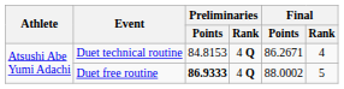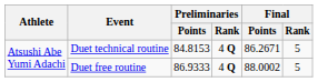 <table class=wikitable style="font-size:90%">
 <tr>
 <th rowspan="2">Athlete</th>
 <th rowspan="2">Event</th>
 <th colspan="2">Preliminaries</th>
 <th colspan="2">Final</th>
 </tr>
 <tr style="font-size:95%">
 <th>Points</th>
 <th>Rank</th>
 <th>Points</th>
 <th>Rank</th>
 </tr>
 <tr align=center>
 <td align=left rowspan=2><a href='#'>Atsushi Abe</a><br><a href='#'>Yumi Adachi</a></td>
 <td align=left><a href='#'>Duet technical routine</a></td>
 <td>84.8153</td>
 <td>4 <strong>Q</strong></td>
 <td>86.2671</td>
-<td>4</td>
+<td>5</td>
 </tr>
 <tr align=center>
 <td align=left><a href='#'>Duet free routine</a></td>
-<td><strong>86.9333</strong></td>
+<td>86.9333</td>
 <td>4 <strong>Q</strong></td>
 <td>88.0002</td>
 <td>5</td>
 </tr>
 </table>
